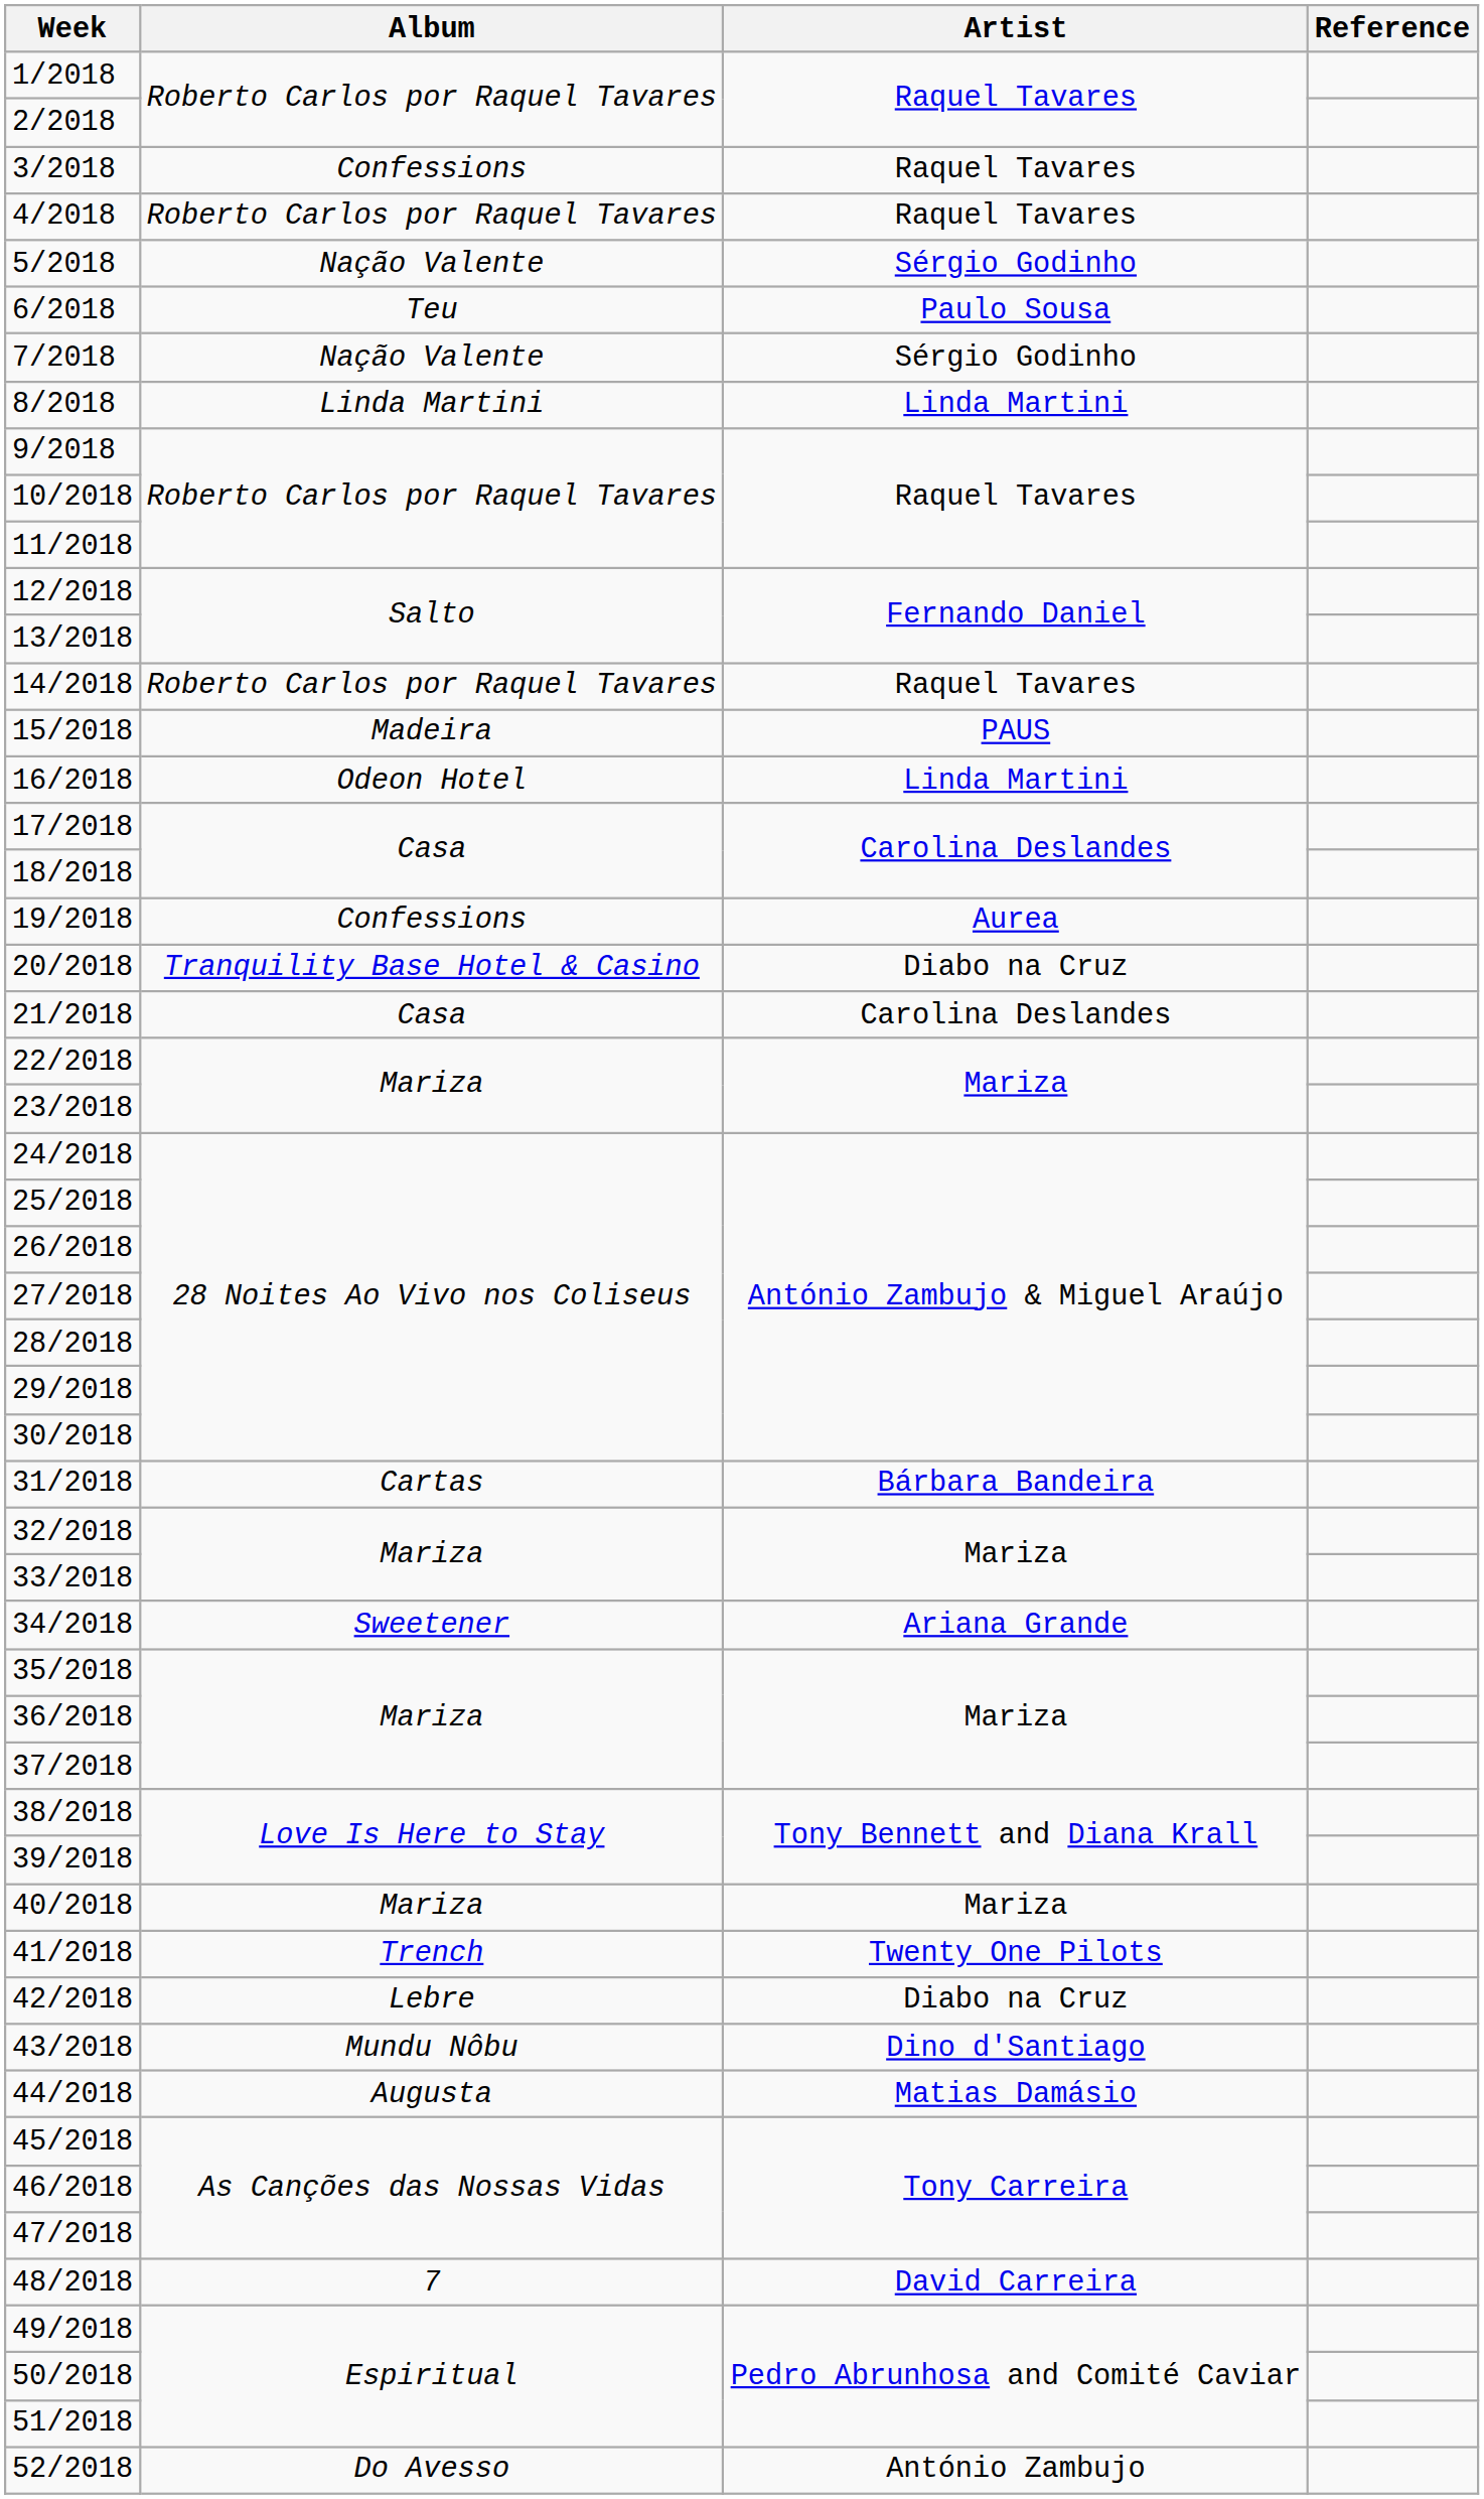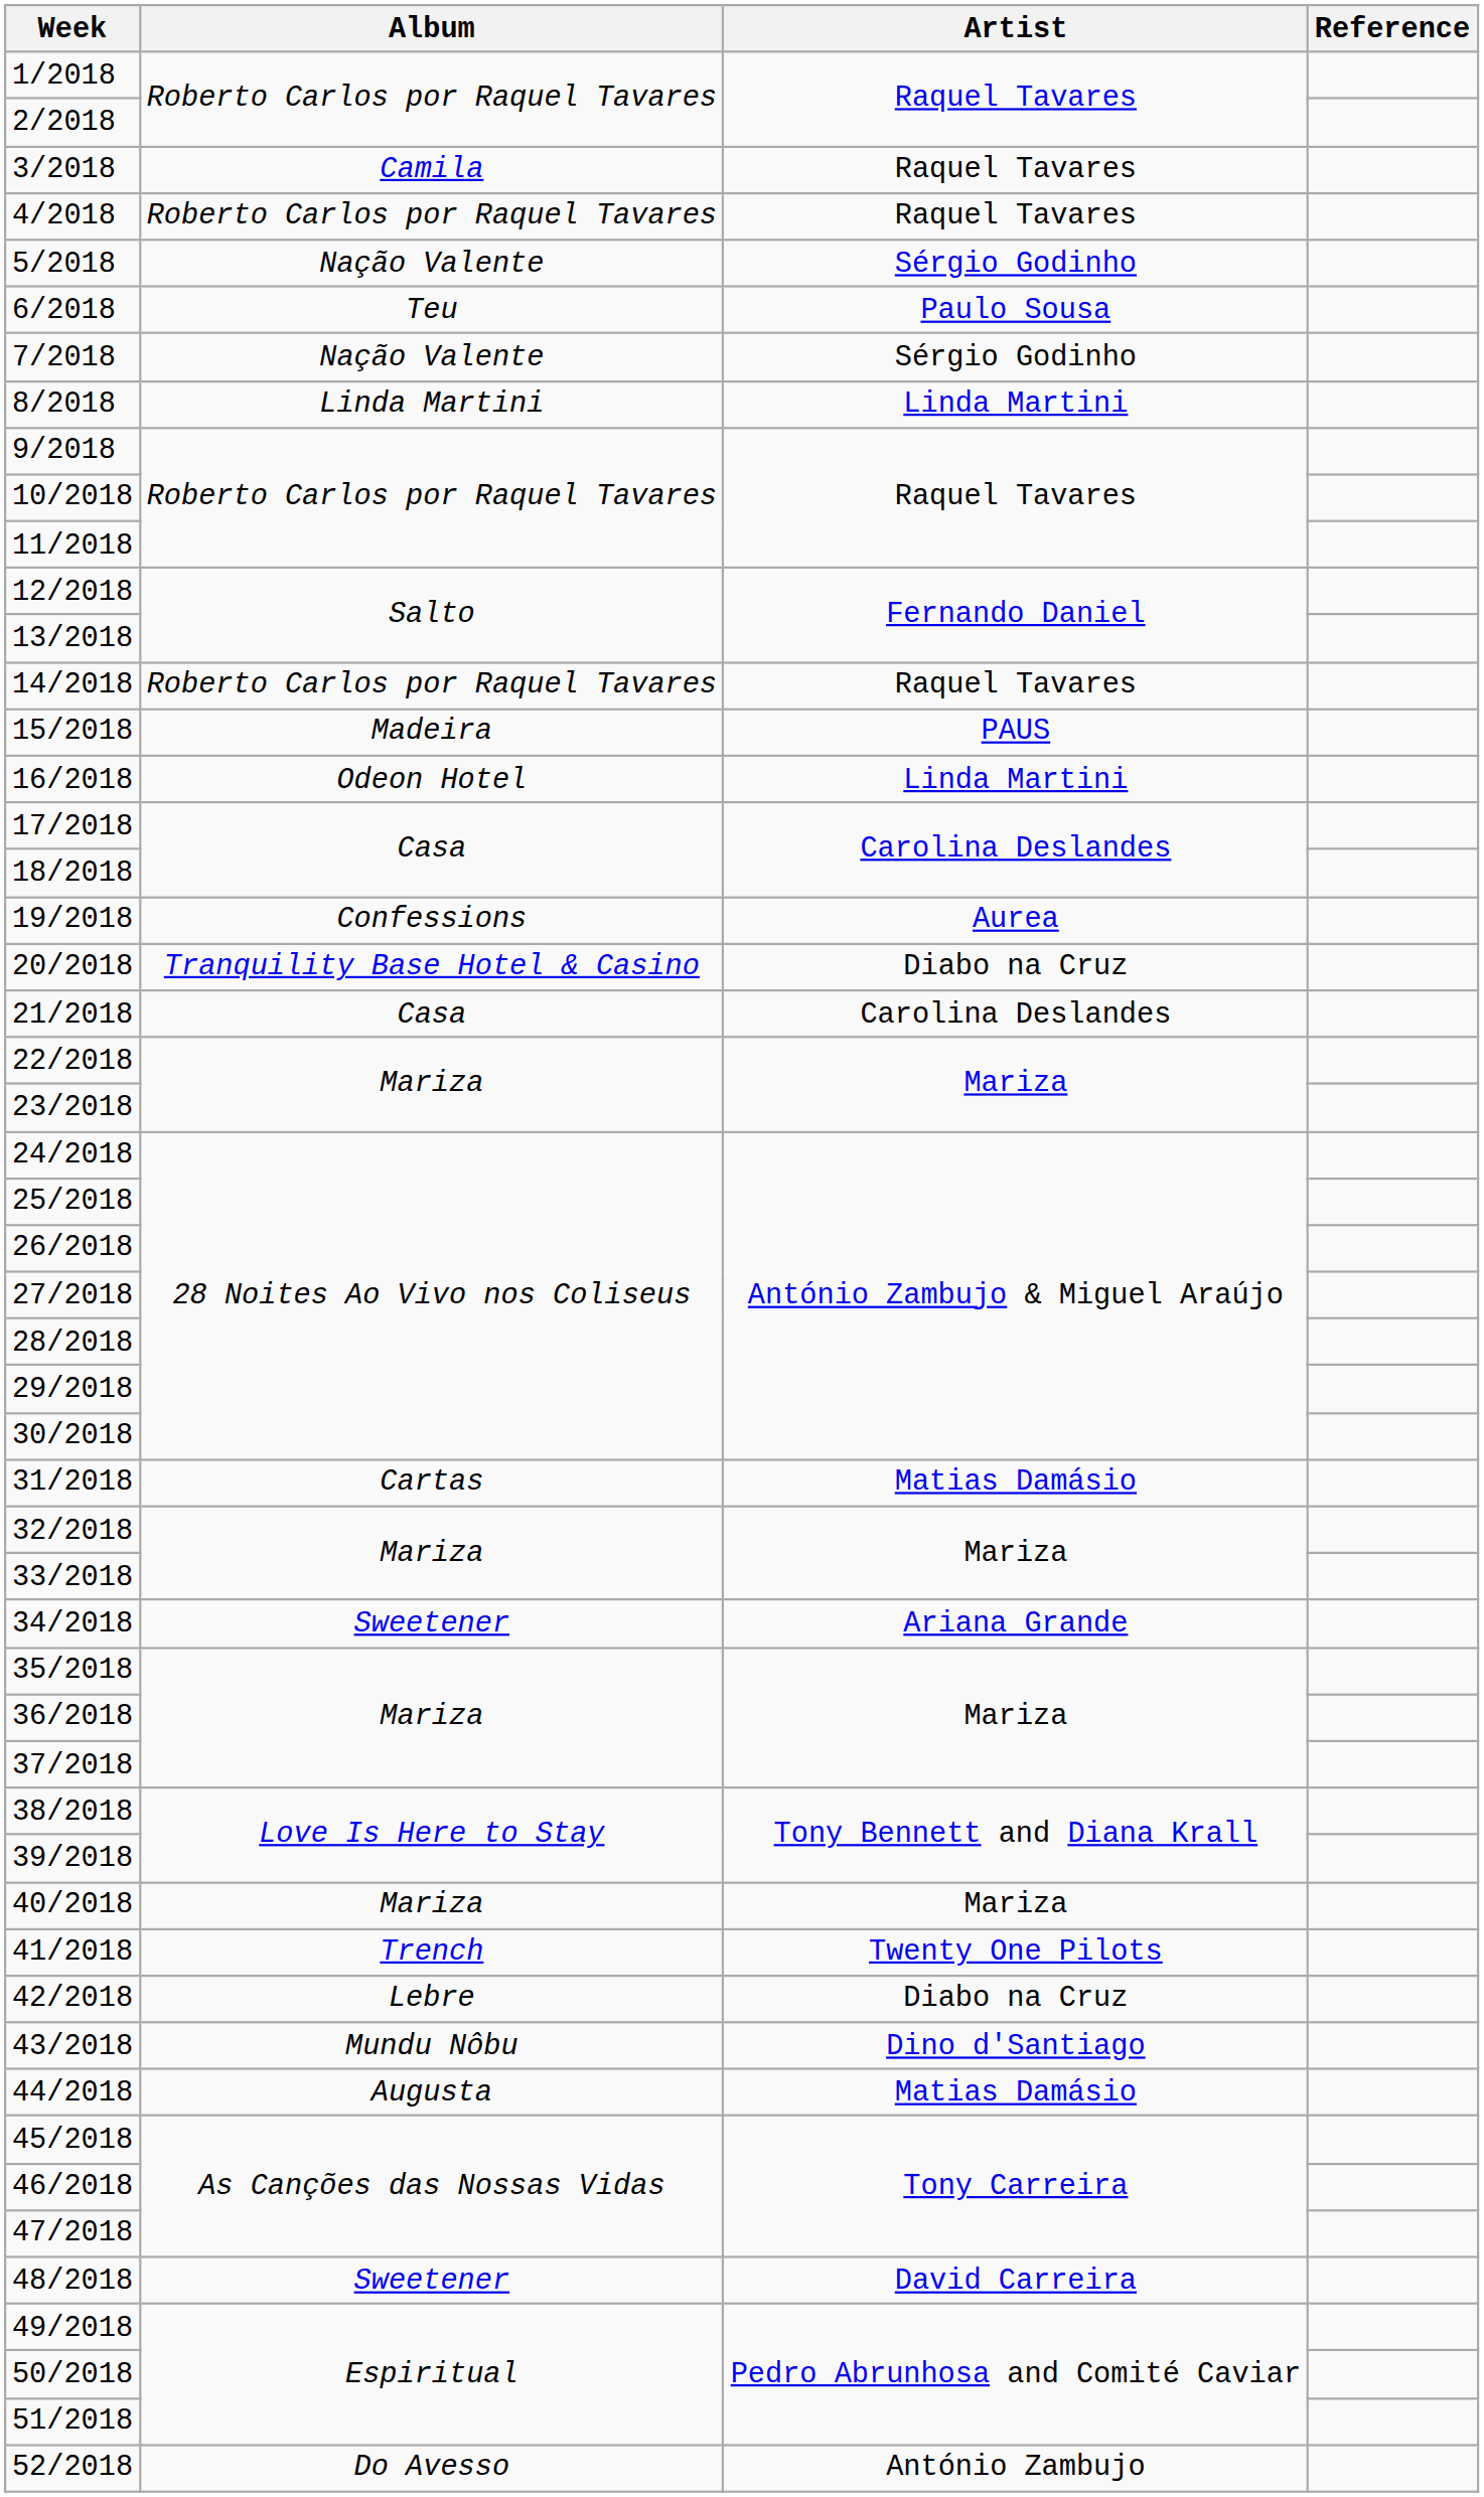 <table class="wikitable">
 <tr>
 <th>Week</th>
 <th>Album</th>
 <th>Artist</th>
 <th>Reference</th>
 </tr>
 <tr>
 <td>1/2018</td>
 <td rowspan="2" align="center"><em>Roberto Carlos por Raquel Tavares</em></td>
 <td rowspan="2" align="center"><a href='#'>Raquel Tavares</a></td>
 <td align="center"></td>
 </tr>
 <tr>
 <td>2/2018</td>
 <td align="center"></td>
 </tr>
 <tr>
 <td>3/2018</td>
-<td align="center"><em>Confessions</em></td>
+<td align="center"><em><a href='#'>Camila</a></em></td>
 <td align="center">Raquel Tavares</td>
 <td align="center"></td>
 </tr>
 <tr>
 <td>4/2018</td>
 <td align="center"><em>Roberto Carlos por Raquel Tavares</em></td>
 <td align="center">Raquel Tavares</td>
 <td align="center"></td>
 </tr>
 <tr>
 <td>5/2018</td>
 <td align="center"><em>Nação Valente</em></td>
 <td align="center"><a href='#'>Sérgio Godinho</a></td>
 <td align="center"></td>
 </tr>
 <tr>
 <td>6/2018</td>
 <td align="center"><em>Teu</em></td>
 <td align="center"><a href='#'>Paulo Sousa</a></td>
 <td align="center"></td>
 </tr>
 <tr>
 <td>7/2018</td>
 <td align="center"><em>Nação Valente</em></td>
 <td align="center">Sérgio Godinho</td>
 <td align="center"></td>
 </tr>
 <tr>
 <td>8/2018</td>
 <td align="center"><em>Linda Martini</em></td>
 <td align="center"><a href='#'>Linda Martini</a></td>
 <td align="center"></td>
 </tr>
 <tr>
 <td>9/2018</td>
 <td rowspan="3" align="center"><em>Roberto Carlos por Raquel Tavares</em></td>
 <td rowspan="3" align="center">Raquel Tavares</td>
 <td align="center"></td>
 </tr>
 <tr>
 <td>10/2018</td>
 <td align="center"></td>
 </tr>
 <tr>
 <td>11/2018</td>
 <td align="center"></td>
 </tr>
 <tr>
 <td>12/2018</td>
 <td rowspan="2" align="center"><em>Salto</em></td>
 <td rowspan="2" align="center"><a href='#'>Fernando Daniel</a></td>
 <td align="center"></td>
 </tr>
 <tr>
 <td>13/2018</td>
 <td align="center"></td>
 </tr>
 <tr>
 <td>14/2018</td>
 <td align="center"><em>Roberto Carlos por Raquel Tavares</em></td>
 <td align="center">Raquel Tavares</td>
 <td align="center"></td>
 </tr>
 <tr>
 <td>15/2018</td>
 <td align="center"><em>Madeira</em></td>
 <td align="center"><a href='#'>PAUS</a></td>
 <td align="center"></td>
 </tr>
 <tr>
 <td>16/2018</td>
 <td align="center"><em>Odeon Hotel</em></td>
 <td align="center"><a href='#'>Linda Martini</a></td>
 <td align="center"></td>
 </tr>
 <tr>
 <td>17/2018</td>
 <td rowspan="2" align="center"><em>Casa</em></td>
 <td rowspan="2" align="center"><a href='#'>Carolina Deslandes</a></td>
 <td align="center"></td>
 </tr>
 <tr>
 <td>18/2018</td>
 <td align="center"></td>
 </tr>
 <tr>
 <td>19/2018</td>
 <td align="center"><em>Confessions</em></td>
 <td align="center"><a href='#'>Aurea</a></td>
 <td align="center"></td>
 </tr>
 <tr>
 <td>20/2018</td>
 <td align="center"><em><a href='#'>Tranquility Base Hotel & Casino</a></em></td>
 <td align="center">Diabo na Cruz</td>
 <td align="center"></td>
 </tr>
 <tr>
 <td>21/2018</td>
 <td align="center"><em>Casa</em></td>
 <td align="center">Carolina Deslandes</td>
 <td align="center"></td>
 </tr>
 <tr>
 <td>22/2018</td>
 <td rowspan="2" align="center"><em>Mariza</em></td>
 <td rowspan="2" align="center"><a href='#'>Mariza</a></td>
 <td align="center"></td>
 </tr>
 <tr>
 <td>23/2018</td>
 <td align="center"></td>
 </tr>
 <tr>
 <td>24/2018</td>
 <td rowspan="7" align="center"><em>28 Noites Ao Vivo nos Coliseus</em></td>
 <td rowspan="7" align="center"><a href='#'>António Zambujo</a> & Miguel Araújo</td>
 <td align="center"></td>
 </tr>
 <tr>
 <td>25/2018</td>
 <td align="center"></td>
 </tr>
 <tr>
 <td>26/2018</td>
 <td align="center"></td>
 </tr>
 <tr>
 <td>27/2018</td>
 <td align="center"></td>
 </tr>
 <tr>
 <td>28/2018</td>
 <td align="center"></td>
 </tr>
 <tr>
 <td>29/2018</td>
 <td align="center"></td>
 </tr>
 <tr>
 <td>30/2018</td>
 <td align="center"></td>
 </tr>
 <tr>
 <td>31/2018</td>
 <td align="center"><em>Cartas</em></td>
-<td align="center"><a href='#'>Bárbara Bandeira</a></td>
+<td align="center"><a href='#'>Matias Damásio</a></td>
 <td align="center"></td>
 </tr>
 <tr>
 <td>32/2018</td>
 <td rowspan="2" align="center"><em>Mariza</em></td>
 <td rowspan="2" align="center">Mariza</td>
 <td align="center"></td>
 </tr>
 <tr>
 <td>33/2018</td>
 <td align="center"></td>
 </tr>
 <tr>
 <td>34/2018</td>
 <td align="center"><em><a href='#'>Sweetener</a></em></td>
 <td align="center"><a href='#'>Ariana Grande</a></td>
 <td align="center"></td>
 </tr>
 <tr>
 <td>35/2018</td>
 <td rowspan="3" align="center"><em>Mariza</em></td>
 <td rowspan="3" align="center">Mariza</td>
 <td align="center"></td>
 </tr>
 <tr>
 <td>36/2018</td>
 <td align="center"></td>
 </tr>
 <tr>
 <td>37/2018</td>
 <td align="center"></td>
 </tr>
 <tr>
 <td>38/2018</td>
 <td rowspan="2" align="center"><em><a href='#'>Love Is Here to Stay</a></em></td>
 <td rowspan="2" align="center"><a href='#'>Tony Bennett</a> and <a href='#'>Diana Krall</a></td>
 <td align="center"></td>
 </tr>
 <tr>
 <td>39/2018</td>
 <td align="center"></td>
 </tr>
 <tr>
 <td>40/2018</td>
 <td align="center"><em>Mariza</em></td>
 <td align="center">Mariza</td>
 <td align="center"></td>
 </tr>
 <tr>
 <td>41/2018</td>
 <td align="center"><em><a href='#'>Trench</a></em></td>
 <td align="center"><a href='#'>Twenty One Pilots</a></td>
 <td align="center"></td>
 </tr>
 <tr>
 <td>42/2018</td>
 <td align="center"><em>Lebre</em></td>
 <td align="center">Diabo na Cruz</td>
 <td align="center"></td>
 </tr>
 <tr>
 <td>43/2018</td>
 <td align="center"><em>Mundu Nôbu</em></td>
 <td align="center"><a href='#'>Dino d'Santiago</a></td>
 <td align="center"></td>
 </tr>
 <tr>
 <td>44/2018</td>
 <td align="center"><em>Augusta</em></td>
 <td align="center"><a href='#'>Matias Damásio</a></td>
 <td align="center"></td>
 </tr>
 <tr>
 <td>45/2018</td>
 <td rowspan="3" align="center"><em>As Canções das Nossas Vidas</em></td>
 <td rowspan="3" align="center"><a href='#'>Tony Carreira</a></td>
 <td align="center"></td>
 </tr>
 <tr>
 <td>46/2018</td>
 <td align="center"></td>
 </tr>
 <tr>
 <td>47/2018</td>
 <td align="center"></td>
 </tr>
 <tr>
 <td>48/2018</td>
-<td align="center"><em>7</em></td>
+<td align="center"><em><a href='#'>Sweetener</a></em></td>
 <td align="center"><a href='#'>David Carreira</a></td>
 <td align="center"></td>
 </tr>
 <tr>
 <td>49/2018</td>
 <td rowspan="3" align="center"><em>Espiritual</em></td>
 <td rowspan="3" align="center"><a href='#'>Pedro Abrunhosa</a> and Comité Caviar</td>
 <td align="center"></td>
 </tr>
 <tr>
 <td>50/2018</td>
 <td align="center"></td>
 </tr>
 <tr>
 <td>51/2018</td>
 <td align="center"></td>
 </tr>
 <tr>
 <td>52/2018</td>
 <td align="center"><em>Do Avesso</em></td>
 <td align="center">António Zambujo</td>
 <td align="center"></td>
 </tr>
 </table>
